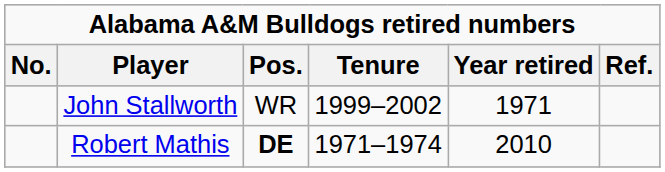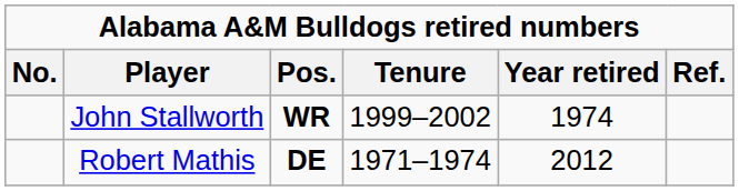 <table class="wikitable" style="text-align:center">
 <tr>
 <td colspan=6 style=><strong>Alabama A&M Bulldogs retired numbers</strong></td>
 </tr>
 <tr>
 <th style=>No.</th>
 <th style=>Player</th>
 <th style=>Pos.</th>
 <th style=>Tenure</th>
 <th style=>Year retired</th>
 <th style=>Ref.</th>
 </tr>
 <tr>
 <td></td>
 <td><a href='#'>John Stallworth</a></td>
-<td>WR</td>
+<td><strong>WR</strong></td>
 <td>1999–2002</td>
-<td>1971</td>
+<td>1974</td>
 <td></td>
 </tr>
 <tr>
 <td></td>
 <td><a href='#'>Robert Mathis</a></td>
 <td><strong>DE</strong></td>
 <td>1971–1974</td>
-<td>2010</td>
+<td>2012</td>
 <td></td>
 </tr>
 </table>
